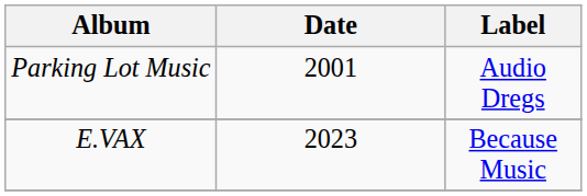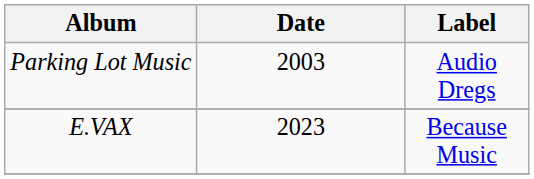 <table class="wikitable">
 <tr>
 <th style="vertical-align:top; text-align:center; ">Album</th>
 <th style="vertical-align:top; text-align:center; width:130px;">Date</th>
 <th style="vertical-align:top; text-align:center; width:75px;">Label</th>
 </tr>
 <tr>
 <td style="text-align:center; vertical-align:top;"><em>Parking Lot Music</em></td>
-<td style="text-align:center; vertical-align:top;">2001</td>
+<td style="text-align:center; vertical-align:top;">2003</td>
 <td style="text-align:center; vertical-align:top;"><a href='#'>Audio Dregs</a></td>
 </tr>
 <tr style="text-align:center; vertical-align:top;">
 </tr>
 <tr>
 <td style="text-align:center; vertical-align:top;"><em>E.VAX</em></td>
 <td style="text-align:center; vertical-align:top;">2023</td>
 <td style="text-align:center; vertical-align:top;"><a href='#'>Because Music</a></td>
 </tr>
 <tr style="text-align:center; vertical-align:top;">
 </tr>
 </table>
